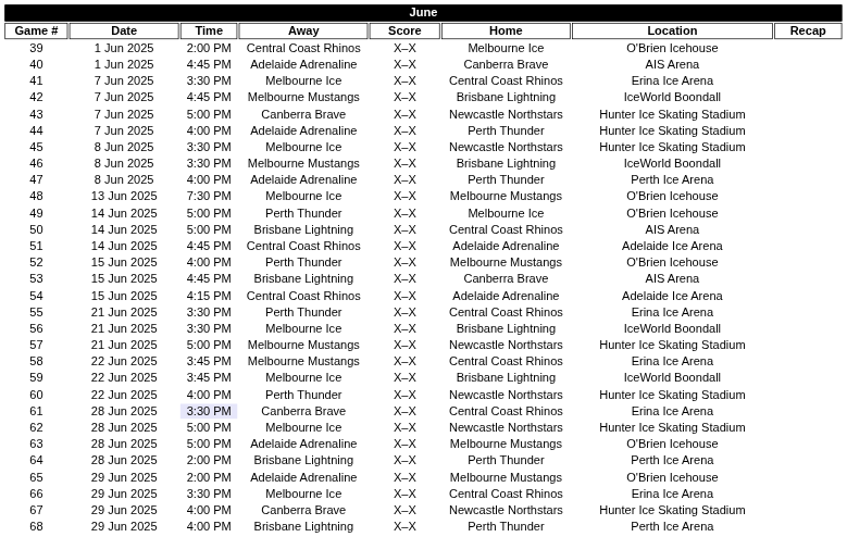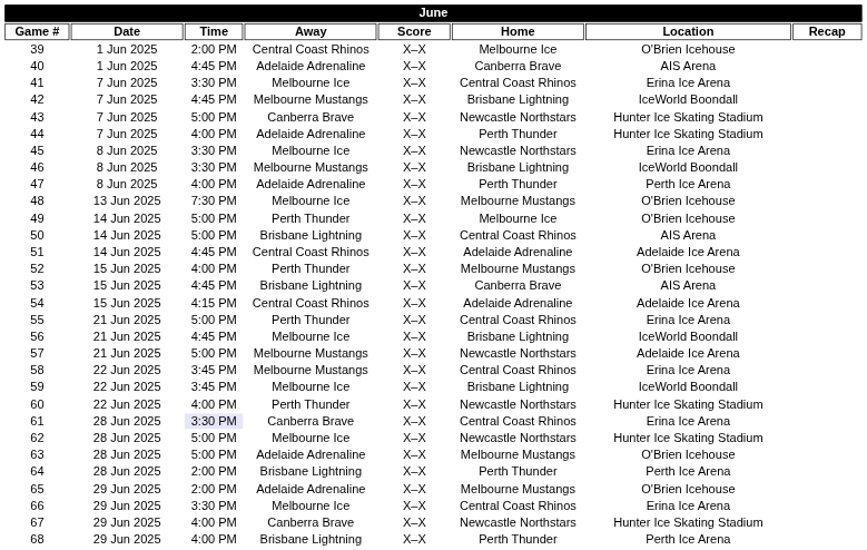 <table class="toccolours" style="width:70em;text-align: center">
 <tr>
 <th colspan="8" style="background:#000000;color:white;border:#000000 1px solid">June</th>
 </tr>
 <tr>
 <th style="background:#FFFFFF;color:black;border:#000000 1px solid; width: 40px">Game #</th>
 <th style="background:#FFFFFF;color:black;border:#000000 1px solid; width: 80px">Date</th>
 <th style="background:#FFFFFF;color:black;border:#000000 1px solid; width: 40px">Time</th>
 <th style="background:#FFFFFF;color:black;border:#000000 1px solid; width: 95px">Away</th>
 <th style="background:#FFFFFF;color:black;border:#000000 1px solid; width: 50px">Score</th>
 <th style="background:#FFFFFF;color:black;border:#000000 1px solid; width: 95px">Home</th>
 <th style="background:#FFFFFF;color:black;border:#000000 1px solid; width: 150px">Location</th>
 <th style="background:#FFFFFF;color:black;border:#000000 1px solid; width: 40px">Recap</th>
 </tr>
 <tr>
 <td>39</td>
 <td>1 Jun 2025</td>
 <td>2:00 PM</td>
 <td>Central Coast Rhinos</td>
 <td>X–X</td>
 <td>Melbourne Ice</td>
 <td>O'Brien Icehouse</td>
 </tr>
 <tr>
 <td>40</td>
 <td>1 Jun 2025</td>
 <td>4:45 PM</td>
 <td>Adelaide Adrenaline</td>
 <td>X–X</td>
 <td>Canberra Brave</td>
 <td>AIS Arena</td>
 </tr>
 <tr>
 <td>41</td>
 <td>7 Jun 2025</td>
 <td>3:30 PM</td>
 <td>Melbourne Ice</td>
 <td>X–X</td>
 <td>Central Coast Rhinos</td>
 <td>Erina Ice Arena</td>
 </tr>
 <tr>
 <td>42</td>
 <td>7 Jun 2025</td>
 <td>4:45 PM</td>
 <td>Melbourne Mustangs</td>
 <td>X–X</td>
 <td>Brisbane Lightning</td>
 <td>IceWorld Boondall</td>
 </tr>
 <tr>
 <td>43</td>
 <td>7 Jun 2025</td>
 <td>5:00 PM</td>
 <td>Canberra Brave</td>
 <td>X–X</td>
 <td>Newcastle Northstars</td>
 <td>Hunter Ice Skating Stadium</td>
 </tr>
 <tr>
 <td>44</td>
 <td>7 Jun 2025</td>
 <td>4:00 PM</td>
 <td>Adelaide Adrenaline</td>
 <td>X–X</td>
 <td>Perth Thunder</td>
 <td>Hunter Ice Skating Stadium</td>
 </tr>
 <tr>
 <td>45</td>
 <td>8 Jun 2025</td>
 <td>3:30 PM</td>
 <td>Melbourne Ice</td>
 <td>X–X</td>
 <td>Newcastle Northstars</td>
-<td>Hunter Ice Skating Stadium</td>
+<td>Erina Ice Arena</td>
 </tr>
 <tr>
 <td>46</td>
 <td>8 Jun 2025</td>
 <td>3:30 PM</td>
 <td>Melbourne Mustangs</td>
 <td>X–X</td>
 <td>Brisbane Lightning</td>
 <td>IceWorld Boondall</td>
 </tr>
 <tr>
 <td>47</td>
 <td>8 Jun 2025</td>
 <td>4:00 PM</td>
 <td>Adelaide Adrenaline</td>
 <td>X–X</td>
 <td>Perth Thunder</td>
 <td>Perth Ice Arena</td>
 </tr>
 <tr>
 <td>48</td>
 <td>13 Jun 2025</td>
 <td>7:30 PM</td>
 <td>Melbourne Ice</td>
 <td>X–X</td>
 <td>Melbourne Mustangs</td>
 <td>O'Brien Icehouse</td>
 </tr>
 <tr>
 <td>49</td>
 <td>14 Jun 2025</td>
 <td>5:00 PM</td>
 <td>Perth Thunder</td>
 <td>X–X</td>
 <td>Melbourne Ice</td>
 <td>O'Brien Icehouse</td>
 </tr>
 <tr>
 <td>50</td>
 <td>14 Jun 2025</td>
 <td>5:00 PM</td>
 <td>Brisbane Lightning</td>
 <td>X–X</td>
 <td>Central Coast Rhinos</td>
 <td>AIS Arena</td>
 </tr>
 <tr>
 <td>51</td>
 <td>14 Jun 2025</td>
 <td>4:45 PM</td>
 <td>Central Coast Rhinos</td>
 <td>X–X</td>
 <td>Adelaide Adrenaline</td>
 <td>Adelaide Ice Arena</td>
 </tr>
 <tr>
 <td>52</td>
 <td>15 Jun 2025</td>
 <td>4:00 PM</td>
 <td>Perth Thunder</td>
 <td>X–X</td>
 <td>Melbourne Mustangs</td>
 <td>O'Brien Icehouse</td>
 </tr>
 <tr>
 <td>53</td>
 <td>15 Jun 2025</td>
 <td>4:45 PM</td>
 <td>Brisbane Lightning</td>
 <td>X–X</td>
 <td>Canberra Brave</td>
 <td>AIS Arena</td>
 </tr>
 <tr>
 <td>54</td>
 <td>15 Jun 2025</td>
 <td>4:15 PM</td>
 <td>Central Coast Rhinos</td>
 <td>X–X</td>
 <td>Adelaide Adrenaline</td>
 <td>Adelaide Ice Arena</td>
 </tr>
 <tr>
 <td>55</td>
 <td>21 Jun 2025</td>
-<td>3:30 PM</td>
+<td>5:00 PM</td>
 <td>Perth Thunder</td>
 <td>X–X</td>
 <td>Central Coast Rhinos</td>
 <td>Erina Ice Arena</td>
 </tr>
 <tr>
 <td>56</td>
 <td>21 Jun 2025</td>
-<td>3:30 PM</td>
+<td>4:45 PM</td>
 <td>Melbourne Ice</td>
 <td>X–X</td>
 <td>Brisbane Lightning</td>
 <td>IceWorld Boondall</td>
 </tr>
 <tr>
 <td>57</td>
 <td>21 Jun 2025</td>
 <td>5:00 PM</td>
 <td>Melbourne Mustangs</td>
 <td>X–X</td>
 <td>Newcastle Northstars</td>
-<td>Hunter Ice Skating Stadium</td>
+<td>Adelaide Ice Arena</td>
 </tr>
 <tr>
 <td>58</td>
 <td>22 Jun 2025</td>
 <td>3:45 PM</td>
 <td>Melbourne Mustangs</td>
 <td>X–X</td>
 <td>Central Coast Rhinos</td>
 <td>Erina Ice Arena</td>
 </tr>
 <tr>
 <td>59</td>
 <td>22 Jun 2025</td>
 <td>3:45 PM</td>
 <td>Melbourne Ice</td>
 <td>X–X</td>
 <td>Brisbane Lightning</td>
 <td>IceWorld Boondall</td>
 </tr>
 <tr>
 <td>60</td>
 <td>22 Jun 2025</td>
 <td>4:00 PM</td>
 <td>Perth Thunder</td>
 <td>X–X</td>
 <td>Newcastle Northstars</td>
 <td>Hunter Ice Skating Stadium</td>
 </tr>
 <tr>
 <td>61</td>
 <td>28 Jun 2025</td>
 <td style="background: lavender;">3:30 PM</td>
 <td>Canberra Brave</td>
 <td>X–X</td>
 <td>Central Coast Rhinos</td>
 <td>Erina Ice Arena</td>
 </tr>
 <tr>
 <td>62</td>
 <td>28 Jun 2025</td>
 <td>5:00 PM</td>
 <td>Melbourne Ice</td>
 <td>X–X</td>
 <td>Newcastle Northstars</td>
 <td>Hunter Ice Skating Stadium</td>
 </tr>
 <tr>
 <td>63</td>
 <td>28 Jun 2025</td>
 <td>5:00 PM</td>
 <td>Adelaide Adrenaline</td>
 <td>X–X</td>
 <td>Melbourne Mustangs</td>
 <td>O'Brien Icehouse</td>
 </tr>
 <tr>
 <td>64</td>
 <td>28 Jun 2025</td>
 <td>2:00 PM</td>
 <td>Brisbane Lightning</td>
 <td>X–X</td>
 <td>Perth Thunder</td>
 <td>Perth Ice Arena</td>
 </tr>
 <tr>
 <td>65</td>
 <td>29 Jun 2025</td>
 <td>2:00 PM</td>
 <td>Adelaide Adrenaline</td>
 <td>X–X</td>
 <td>Melbourne Mustangs</td>
 <td>O'Brien Icehouse</td>
 </tr>
 <tr>
 <td>66</td>
 <td>29 Jun 2025</td>
 <td>3:30 PM</td>
 <td>Melbourne Ice</td>
 <td>X–X</td>
 <td>Central Coast Rhinos</td>
 <td>Erina Ice Arena</td>
 </tr>
 <tr>
 <td>67</td>
 <td>29 Jun 2025</td>
 <td>4:00 PM</td>
 <td>Canberra Brave</td>
 <td>X–X</td>
 <td>Newcastle Northstars</td>
 <td>Hunter Ice Skating Stadium</td>
 </tr>
 <tr>
 <td>68</td>
 <td>29 Jun 2025</td>
 <td>4:00 PM</td>
 <td>Brisbane Lightning</td>
 <td>X–X</td>
 <td>Perth Thunder</td>
 <td>Perth Ice Arena</td>
 </tr>
 <tr>
 </tr>
 </table>
